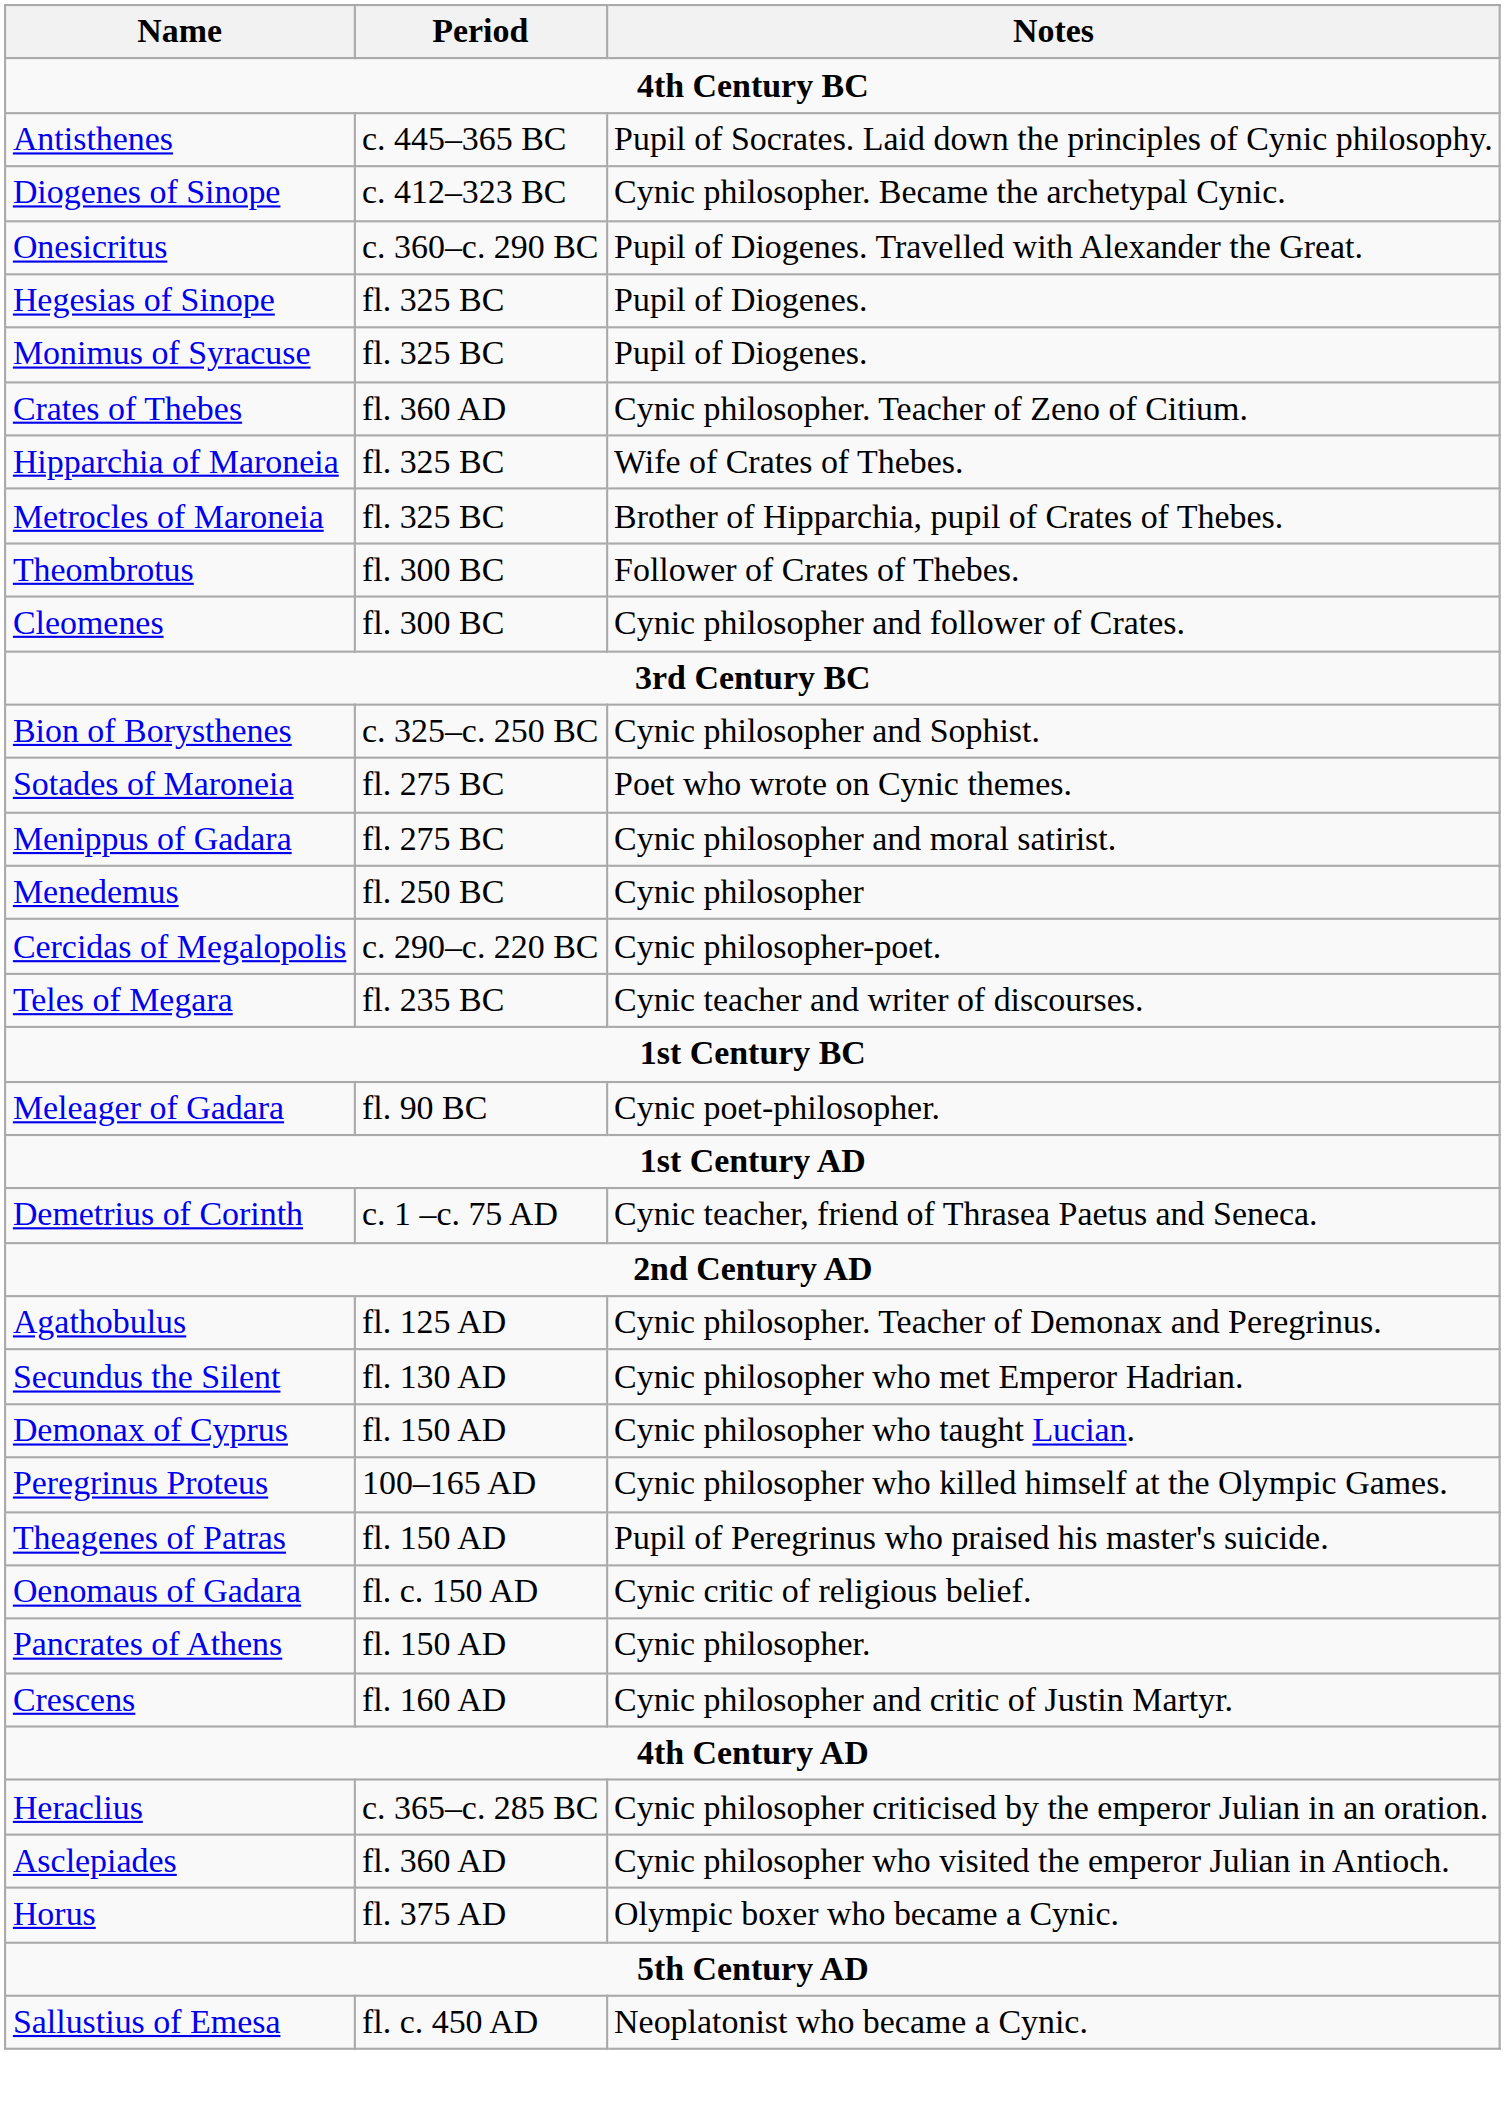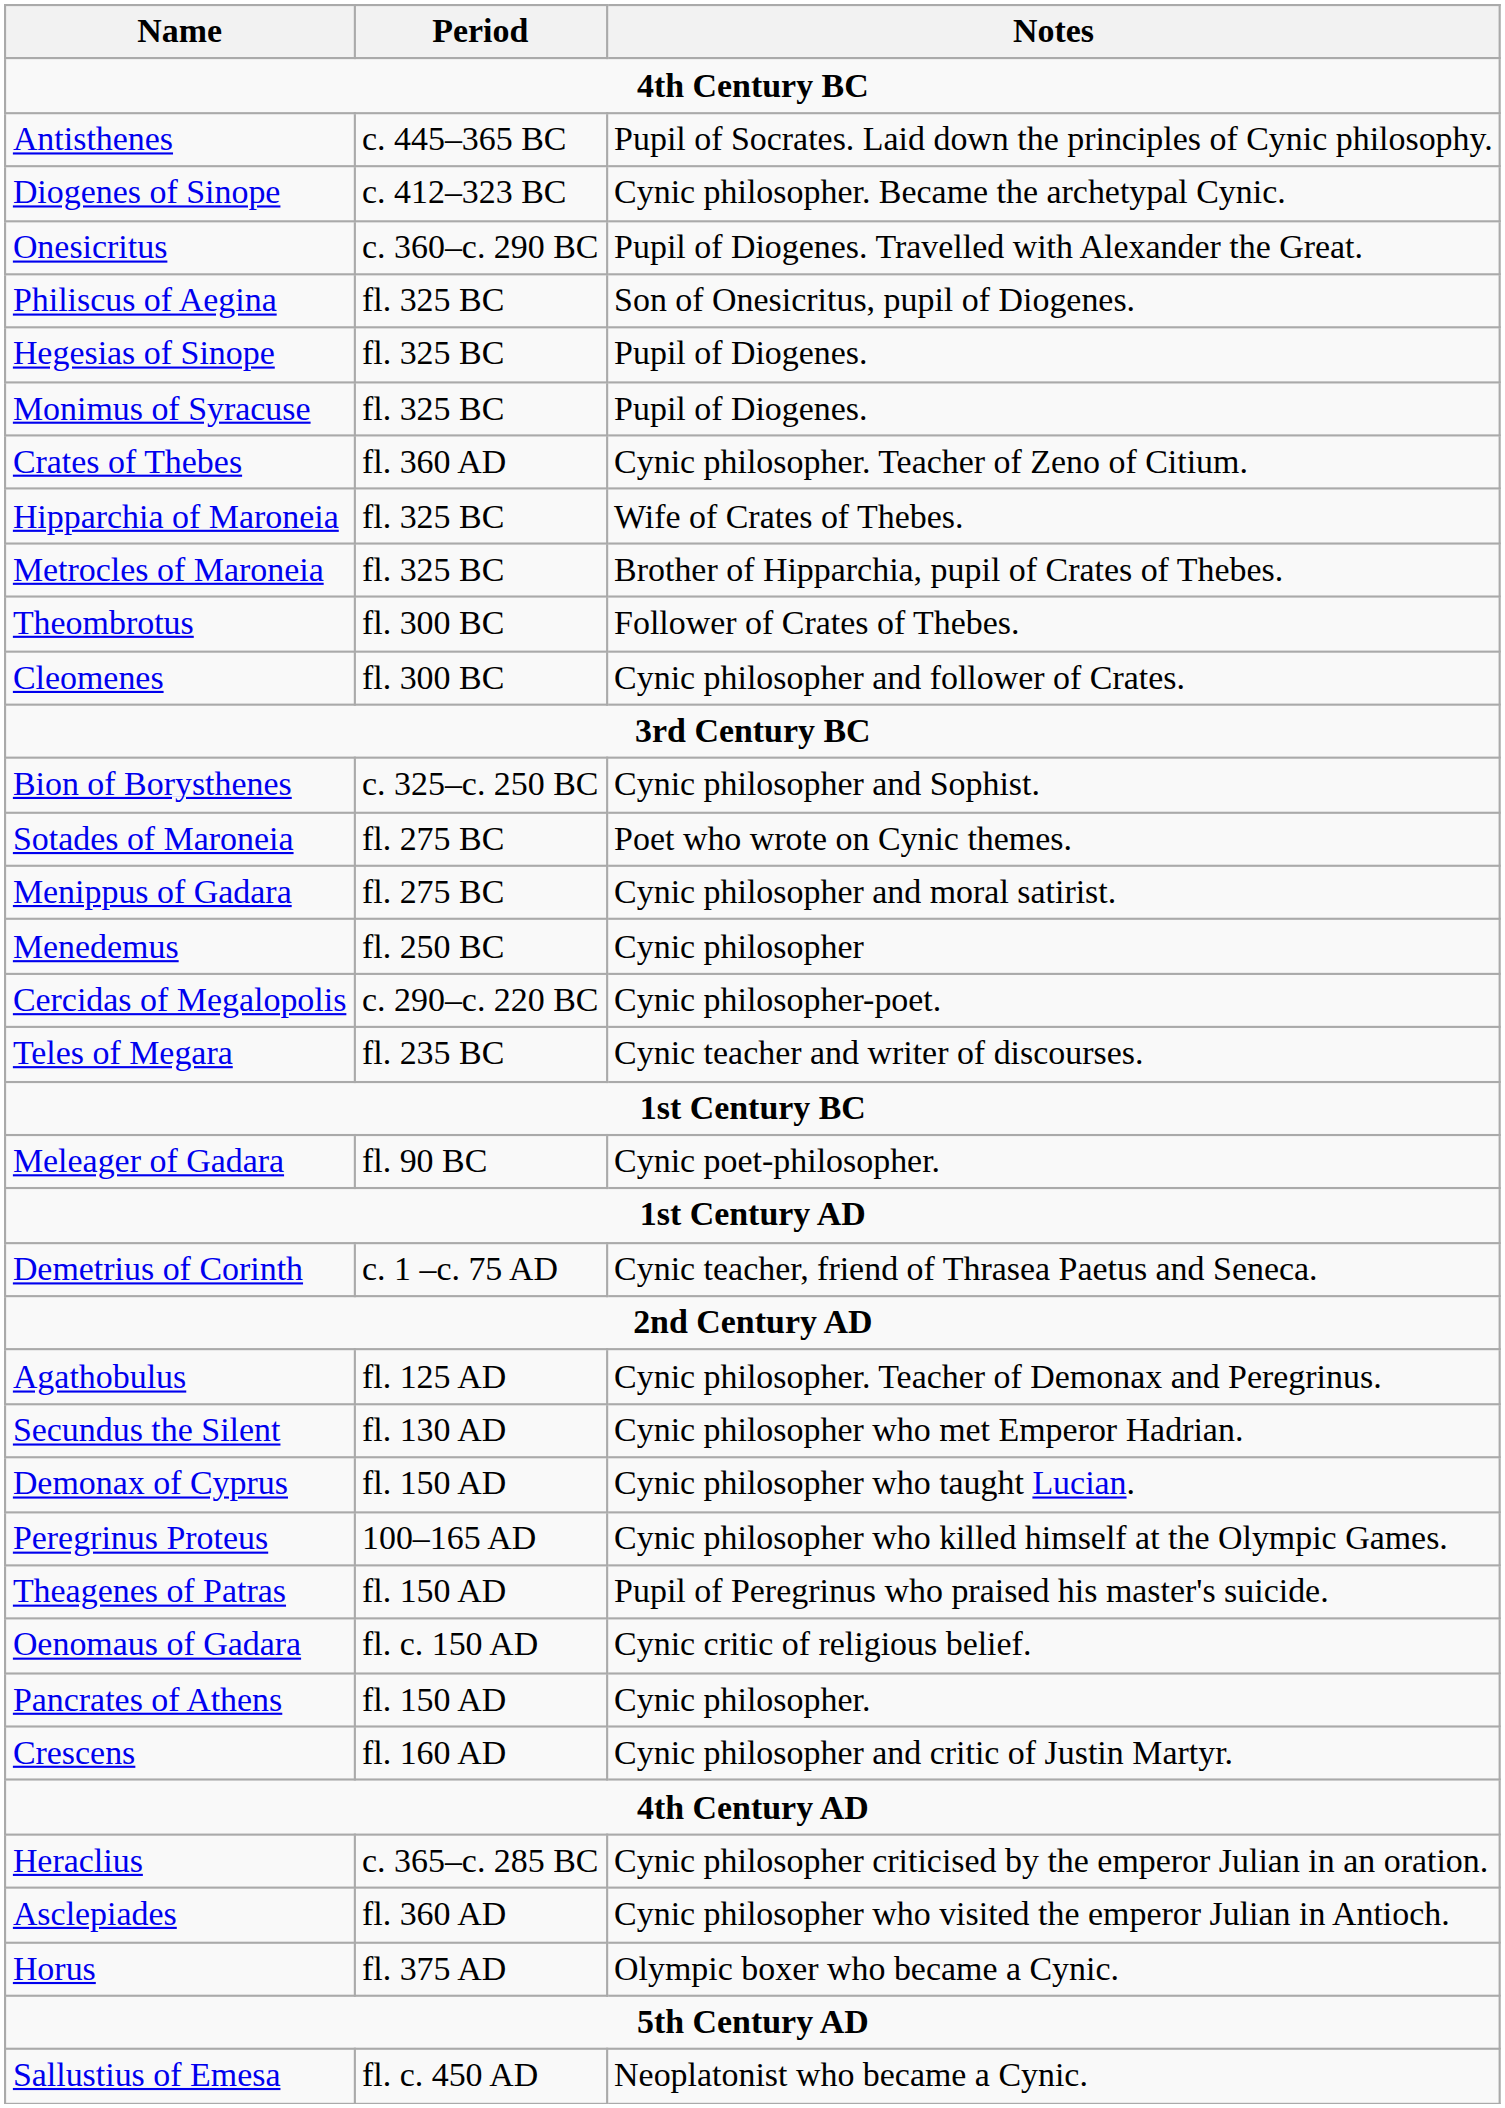 <table class="wikitable sortable" border="1">
 <tr>
 <th>Name</th>
 <th>Period</th>
 <th>Notes</th>
 </tr>
 <tr>
 <td colspan="3" align="center"><strong>4th Century BC</strong></td>
 </tr>
 <tr>
 <td><a href='#'>Antisthenes</a></td>
 <td>c. 445–365 BC</td>
 <td>Pupil of Socrates. Laid down the principles of Cynic philosophy.</td>
 </tr>
 <tr>
 <td><a href='#'>Diogenes of Sinope</a></td>
 <td>c. 412–323 BC</td>
 <td>Cynic philosopher. Became the archetypal Cynic.</td>
 </tr>
 <tr>
 <td><a href='#'>Onesicritus</a></td>
 <td>c. 360–c. 290 BC</td>
 <td>Pupil of Diogenes. Travelled with Alexander the Great.</td>
+</tr>
+<tr>
+<td><a href='#'>Philiscus of Aegina</a></td>
+<td>fl. 325 BC</td>
+<td>Son of Onesicritus, pupil of Diogenes.</td>
 </tr>
 <tr>
 <td><a href='#'>Hegesias of Sinope</a></td>
 <td>fl. 325 BC</td>
 <td>Pupil of Diogenes.</td>
 </tr>
 <tr>
 <td><a href='#'>Monimus of Syracuse</a></td>
 <td>fl. 325 BC</td>
 <td>Pupil of Diogenes.</td>
 </tr>
 <tr>
 <td><a href='#'>Crates of Thebes</a></td>
 <td>fl. 360 AD</td>
 <td>Cynic philosopher. Teacher of Zeno of Citium.</td>
 </tr>
 <tr>
 <td><a href='#'>Hipparchia of Maroneia</a></td>
 <td>fl. 325 BC</td>
 <td>Wife of Crates of Thebes.</td>
 </tr>
 <tr>
 <td><a href='#'>Metrocles of Maroneia</a></td>
 <td>fl. 325 BC</td>
 <td>Brother of Hipparchia, pupil of Crates of Thebes.</td>
 </tr>
 <tr>
 <td><a href='#'>Theombrotus</a></td>
 <td>fl. 300 BC</td>
 <td>Follower of Crates of Thebes.</td>
 </tr>
 <tr>
 <td><a href='#'>Cleomenes</a></td>
 <td>fl. 300 BC</td>
 <td>Cynic philosopher and follower of Crates.</td>
 </tr>
 <tr>
 <td colspan="3" align="center"><strong>3rd Century BC</strong></td>
 </tr>
 <tr>
 <td><a href='#'>Bion of Borysthenes</a></td>
 <td>c. 325–c. 250 BC</td>
 <td>Cynic philosopher and Sophist.</td>
 </tr>
 <tr>
 <td><a href='#'>Sotades of Maroneia</a></td>
 <td>fl. 275 BC</td>
 <td>Poet who wrote on Cynic themes.</td>
 </tr>
 <tr>
 <td><a href='#'>Menippus of Gadara</a></td>
 <td>fl. 275 BC</td>
 <td>Cynic philosopher and moral satirist.</td>
 </tr>
 <tr>
 <td><a href='#'>Menedemus</a></td>
 <td>fl. 250 BC</td>
 <td>Cynic philosopher</td>
 </tr>
 <tr>
 <td><a href='#'>Cercidas of Megalopolis</a></td>
 <td>c. 290–c. 220 BC</td>
 <td>Cynic philosopher-poet.</td>
 </tr>
 <tr>
 <td><a href='#'>Teles of Megara</a></td>
 <td>fl. 235 BC</td>
 <td>Cynic teacher and writer of discourses.</td>
 </tr>
 <tr>
 <td colspan="3" align="center"><strong>1st Century BC</strong></td>
 </tr>
 <tr>
 <td><a href='#'>Meleager of Gadara</a></td>
 <td>fl. 90 BC</td>
 <td>Cynic poet-philosopher.</td>
 </tr>
 <tr>
 <td colspan="3" align="center"><strong>1st Century AD</strong></td>
 </tr>
 <tr>
 <td><a href='#'>Demetrius of Corinth</a></td>
 <td>c. 1 –c. 75 AD</td>
 <td>Cynic teacher, friend of Thrasea Paetus and Seneca.</td>
 </tr>
 <tr>
 <td colspan="3" align="center"><strong>2nd Century AD</strong></td>
 </tr>
 <tr>
 <td><a href='#'>Agathobulus</a></td>
 <td>fl. 125 AD</td>
 <td>Cynic philosopher. Teacher of Demonax and Peregrinus.</td>
 </tr>
 <tr>
 <td><a href='#'>Secundus the Silent</a></td>
 <td>fl. 130 AD</td>
 <td>Cynic philosopher who met Emperor Hadrian.</td>
 </tr>
 <tr>
 <td><a href='#'>Demonax of Cyprus</a></td>
 <td>fl. 150 AD</td>
 <td>Cynic philosopher who taught <a href='#'>Lucian</a>.</td>
 </tr>
 <tr>
 <td><a href='#'>Peregrinus Proteus</a></td>
 <td>100–165 AD</td>
 <td>Cynic philosopher who killed himself at the Olympic Games.</td>
 </tr>
 <tr>
 <td><a href='#'>Theagenes of Patras</a></td>
 <td>fl. 150 AD</td>
 <td>Pupil of Peregrinus who praised his master's suicide.</td>
 </tr>
 <tr>
 <td><a href='#'>Oenomaus of Gadara</a></td>
 <td>fl. c. 150 AD</td>
 <td>Cynic critic of religious belief.</td>
 </tr>
 <tr>
 <td><a href='#'>Pancrates of Athens</a></td>
 <td>fl. 150 AD</td>
 <td>Cynic philosopher.</td>
 </tr>
 <tr>
 <td><a href='#'>Crescens</a></td>
 <td>fl. 160 AD</td>
 <td>Cynic philosopher and critic of Justin Martyr.</td>
 </tr>
 <tr>
 <td colspan="3" align="center"><strong>4th Century AD</strong></td>
 </tr>
 <tr>
 <td><a href='#'>Heraclius</a></td>
 <td>c. 365–c. 285 BC</td>
 <td>Cynic philosopher criticised by the emperor Julian in an oration.</td>
 </tr>
 <tr>
 <td><a href='#'>Asclepiades</a></td>
 <td>fl. 360 AD</td>
 <td>Cynic philosopher who visited the emperor Julian in Antioch.</td>
 </tr>
 <tr>
 <td><a href='#'>Horus</a></td>
 <td>fl. 375 AD</td>
 <td>Olympic boxer who became a Cynic.</td>
 </tr>
 <tr>
 <td colspan="3" align="center"><strong>5th Century AD</strong></td>
 </tr>
 <tr>
 <td><a href='#'>Sallustius of Emesa</a></td>
 <td>fl. c. 450 AD</td>
 <td>Neoplatonist who became a Cynic.</td>
 </tr>
 </table>
